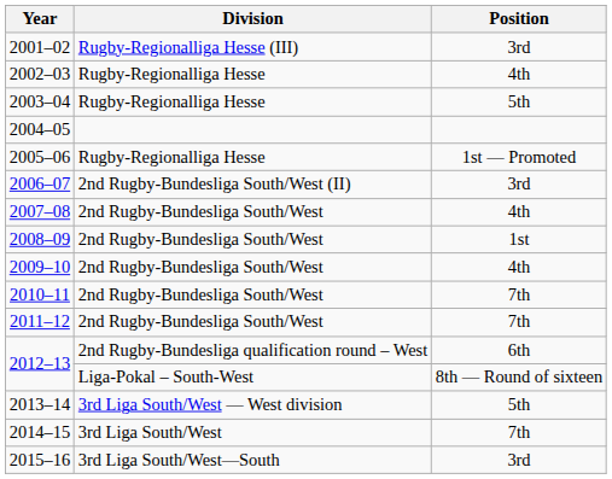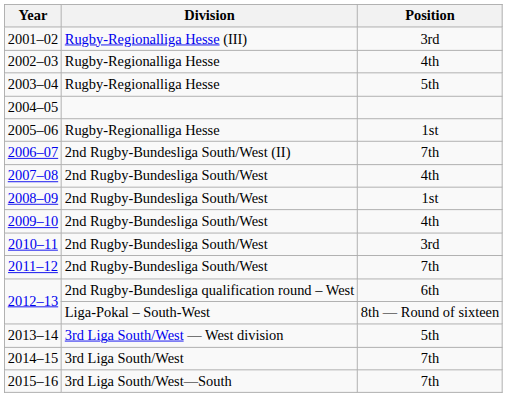 <table class="wikitable" style="text-align:center;">
 <tr>
 <th>Year</th>
 <th>Division</th>
 <th>Position</th>
 </tr>
 <tr>
 <td>2001–02</td>
 <td align="left"><a href='#'>Rugby-Regionalliga Hesse</a> (III)</td>
 <td>3rd</td>
 </tr>
 <tr>
 <td>2002–03</td>
 <td align="left">Rugby-Regionalliga Hesse</td>
 <td>4th</td>
 </tr>
 <tr>
 <td>2003–04</td>
 <td align="left">Rugby-Regionalliga Hesse</td>
 <td>5th</td>
 </tr>
 <tr>
 <td>2004–05</td>
 <td align="left"></td>
 <td></td>
 </tr>
 <tr>
 <td>2005–06</td>
 <td align="left">Rugby-Regionalliga Hesse</td>
-<td>1st — Promoted</td>
+<td>1st</td>
 </tr>
 <tr>
 <td><a href='#'>2006–07</a></td>
 <td align="left">2nd Rugby-Bundesliga South/West (II)</td>
-<td>3rd</td>
+<td>7th</td>
 </tr>
 <tr>
 <td><a href='#'>2007–08</a></td>
 <td align="left">2nd Rugby-Bundesliga South/West</td>
 <td>4th</td>
 </tr>
 <tr>
 <td><a href='#'>2008–09</a></td>
 <td align="left">2nd Rugby-Bundesliga South/West</td>
 <td>1st</td>
 </tr>
 <tr>
 <td><a href='#'>2009–10</a></td>
 <td align="left">2nd Rugby-Bundesliga South/West</td>
 <td>4th</td>
 </tr>
 <tr>
 <td><a href='#'>2010–11</a></td>
 <td align="left">2nd Rugby-Bundesliga South/West</td>
-<td>7th</td>
+<td>3rd</td>
 </tr>
 <tr>
 <td><a href='#'>2011–12</a></td>
 <td align="left">2nd Rugby-Bundesliga South/West</td>
 <td>7th</td>
 </tr>
 <tr>
 <td rowspan=2><a href='#'>2012–13</a></td>
 <td align="left">2nd Rugby-Bundesliga qualification round – West</td>
 <td>6th</td>
 </tr>
 <tr>
 <td align="left">Liga-Pokal – South-West</td>
 <td>8th — Round of sixteen</td>
 </tr>
 <tr>
 <td>2013–14</td>
 <td align="left"><a href='#'>3rd Liga South/West</a> — West division</td>
 <td>5th</td>
 </tr>
 <tr>
 <td>2014–15</td>
 <td align="left">3rd Liga South/West</td>
 <td>7th</td>
 </tr>
 <tr>
 <td>2015–16</td>
 <td align="left">3rd Liga South/West—South</td>
-<td>3rd</td>
+<td>7th</td>
 </tr>
 </table>
